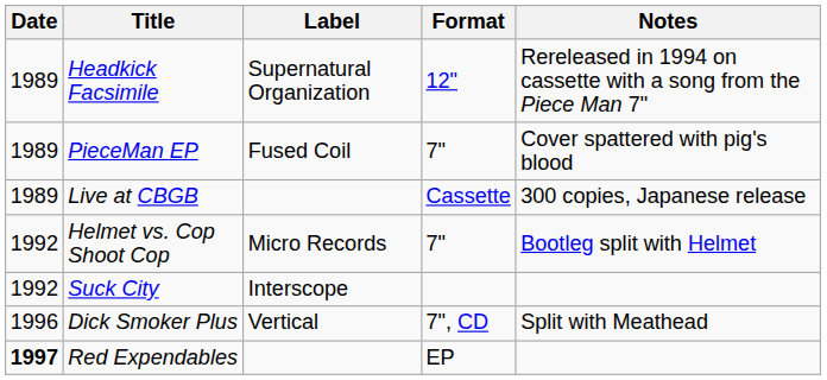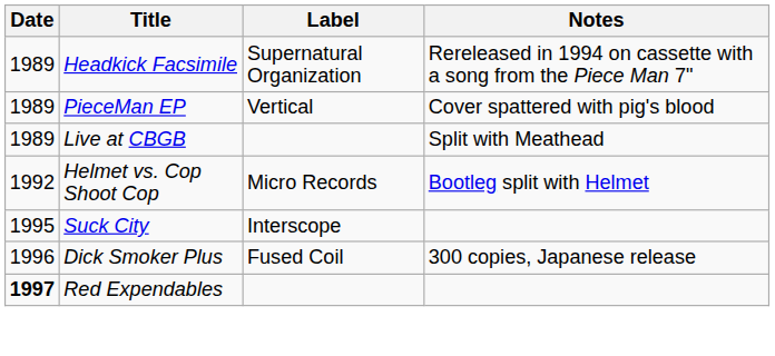 <table class="wikitable">
 <tr>
 <th>Date</th>
 <th>Title</th>
 <th>Label</th>
-<th>Format</th>
 <th>Notes</th>
 </tr>
 <tr>
 <td>1989</td>
 <td><em><a href='#'>Headkick Facsimile</a></em></td>
 <td>Supernatural Organization</td>
-<td><a href='#'>12"</a></td>
 <td>Rereleased in 1994 on cassette with a song from the <em>Piece Man</em> 7"</td>
 </tr>
 <tr>
 <td>1989</td>
 <td><em><a href='#'>PieceMan EP</a></em></td>
-<td>Fused Coil</td>
-<td>7"</td>
+<td>Vertical</td>
 <td>Cover spattered with pig's blood</td>
 </tr>
 <tr>
 <td>1989</td>
 <td><em>Live at <a href='#'>CBGB</a></em></td>
 <td></td>
-<td><a href='#'>Cassette</a></td>
-<td>300 copies, Japanese release</td>
+<td>Split with Meathead</td>
 </tr>
 <tr>
 <td>1992</td>
 <td><em>Helmet vs. Cop Shoot Cop</em></td>
 <td>Micro Records</td>
-<td>7"</td>
 <td><a href='#'>Bootleg</a> split with <a href='#'>Helmet</a></td>
 </tr>
 <tr>
-<td>1992</td>
+<td>1995</td>
 <td><em><a href='#'>Suck City</a></em></td>
 <td>Interscope</td>
-<td></td>
 <td></td>
 </tr>
 <tr>
 <td>1996</td>
 <td><em>Dick Smoker Plus</em></td>
-<td>Vertical</td>
-<td>7", <a href='#'>CD</a></td>
-<td>Split with Meathead</td>
+<td>Fused Coil</td>
+<td>300 copies, Japanese release</td>
 </tr>
 <tr>
 <td><strong>1997</strong></td>
 <td><em>Red Expendables</em></td>
 <td></td>
-<td>EP</td>
 <td></td>
 </tr>
 </table>
